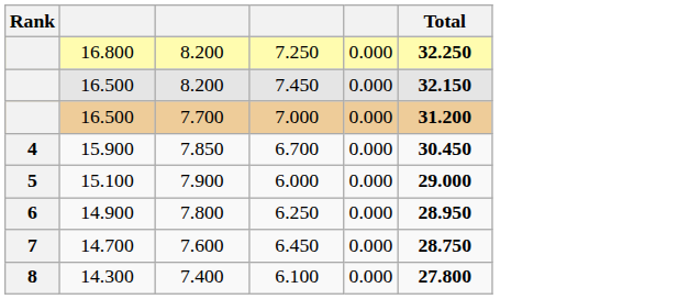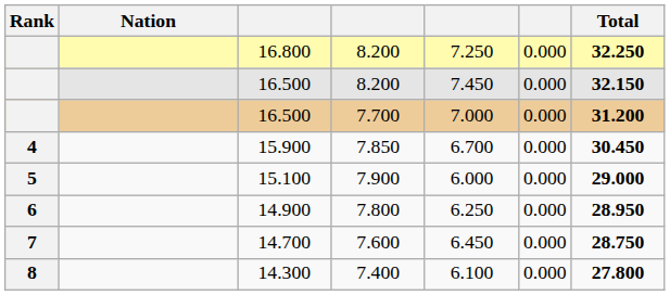 <table class="wikitable sortable" style="text-align:center; font-size:85%">
 <tr>
 <th scope="col" style="width:25px;">Rank</th>
+<th scope="col" style="width:120px;">Nation</th>
 <th scope="col" style="width:60px;"></th>
 <th scope="col" style="width:60px;"></th>
 <th scope="col" style="width:60px;"></th>
 <th scope="col" style="width:30px;"></th>
 <th scope="col" style="width:60px;">Total</th>
 </tr>
 <tr bgcolor="fffcaf">
 <th scope="row"></th>
+<td align="left"></td>
 <td>16.800</td>
 <td>8.200</td>
 <td>7.250</td>
 <td>0.000</td>
 <td><strong>32.250</strong></td>
 </tr>
 <tr bgcolor="e5e5e5">
 <th scope="row"></th>
+<td align="left"></td>
 <td>16.500</td>
 <td>8.200</td>
 <td>7.450</td>
 <td>0.000</td>
 <td><strong>32.150</strong></td>
 </tr>
 <tr bgcolor="eecc99">
 <th scope="row"></th>
+<td align="left"></td>
 <td>16.500</td>
 <td>7.700</td>
 <td>7.000</td>
 <td>0.000</td>
 <td><strong>31.200</strong></td>
 </tr>
 <tr>
 <th scope="row">4</th>
+<td align="left"></td>
 <td>15.900</td>
 <td>7.850</td>
 <td>6.700</td>
 <td>0.000</td>
 <td><strong>30.450</strong></td>
 </tr>
 <tr>
 <th scope="row">5</th>
+<td align="left"></td>
 <td>15.100</td>
 <td>7.900</td>
 <td>6.000</td>
 <td>0.000</td>
 <td><strong>29.000</strong></td>
 </tr>
 <tr>
 <th scope="row">6</th>
+<td align="left"></td>
 <td>14.900</td>
 <td>7.800</td>
 <td>6.250</td>
 <td>0.000</td>
 <td><strong>28.950</strong></td>
 </tr>
 <tr>
 <th scope="row">7</th>
+<td align="left"></td>
 <td>14.700</td>
 <td>7.600</td>
 <td>6.450</td>
 <td>0.000</td>
 <td><strong>28.750</strong></td>
 </tr>
 <tr>
 <th scope="row">8</th>
+<td align="left"></td>
 <td>14.300</td>
 <td>7.400</td>
 <td>6.100</td>
 <td>0.000</td>
 <td><strong>27.800</strong></td>
 </tr>
 </table>
